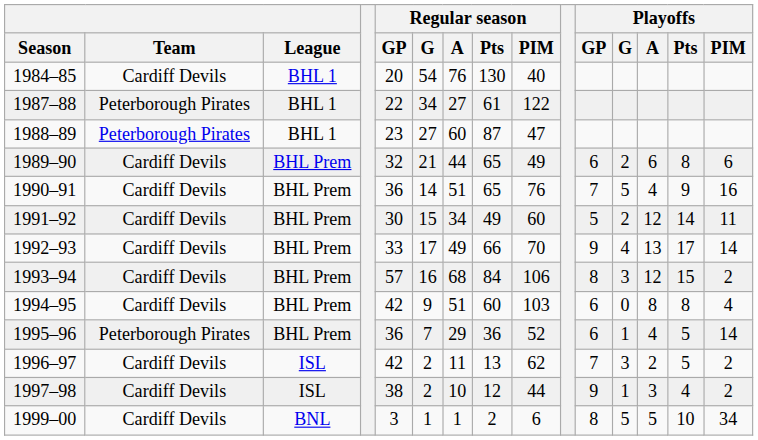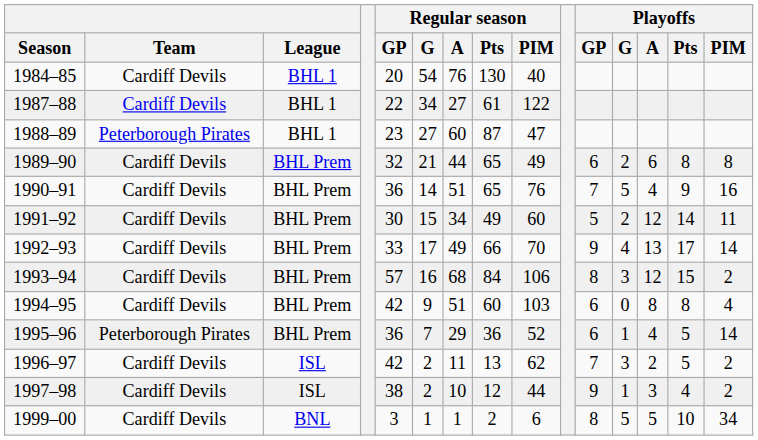 <table class="wikitable"| BORDER="0" CELLPADDING="1" CELLSPACING="0" width="75%" style="text-align:center">
 <tr bgcolor="#e0e0e0">
 <th colspan="3" bgcolor="#ffffff"> </th>
 <th rowspan="99" bgcolor="#ffffff"> </th>
 <th colspan="5">Regular season</th>
 <th rowspan="99" bgcolor="#ffffff"> </th>
 <th colspan="5">Playoffs</th>
 </tr>
 <tr bgcolor="#e0e0e0">
 <th>Season</th>
 <th>Team</th>
 <th>League</th>
 <th>GP</th>
 <th>G</th>
 <th>A</th>
 <th>Pts</th>
 <th>PIM</th>
 <th>GP</th>
 <th>G</th>
 <th>A</th>
 <th>Pts</th>
 <th>PIM</th>
 </tr>
 <tr ALIGN="center">
 <td>1984–85</td>
 <td>Cardiff Devils</td>
 <td><a href='#'>BHL 1</a></td>
 <td>20</td>
 <td>54</td>
 <td>76</td>
 <td>130</td>
 <td>40</td>
 <td></td>
 <td></td>
 <td></td>
 <td></td>
 <td></td>
 </tr>
 <tr ALIGN="center" bgcolor="#f0f0f0">
 <td>1987–88</td>
-<td>Peterborough Pirates</td>
+<td><a href='#'>Cardiff Devils</a></td>
 <td>BHL 1</td>
 <td>22</td>
 <td>34</td>
 <td>27</td>
 <td>61</td>
 <td>122</td>
 <td></td>
 <td></td>
 <td></td>
 <td></td>
 <td></td>
 </tr>
 <tr ALIGN="center">
 <td>1988–89</td>
 <td><a href='#'>Peterborough Pirates</a></td>
 <td>BHL 1</td>
 <td>23</td>
 <td>27</td>
 <td>60</td>
 <td>87</td>
 <td>47</td>
 <td></td>
 <td></td>
 <td></td>
 <td></td>
 <td></td>
 </tr>
 <tr ALIGN="center" bgcolor="#f0f0f0">
 <td>1989–90</td>
 <td>Cardiff Devils</td>
 <td><a href='#'>BHL Prem</a></td>
 <td>32</td>
 <td>21</td>
 <td>44</td>
 <td>65</td>
 <td>49</td>
 <td>6</td>
 <td>2</td>
 <td>6</td>
 <td>8</td>
-<td>6</td>
+<td>8</td>
 </tr>
 <tr ALIGN="center">
 <td>1990–91</td>
 <td>Cardiff Devils</td>
 <td>BHL Prem</td>
 <td>36</td>
 <td>14</td>
 <td>51</td>
 <td>65</td>
 <td>76</td>
 <td>7</td>
 <td>5</td>
 <td>4</td>
 <td>9</td>
 <td>16</td>
 </tr>
 <tr ALIGN="center" bgcolor="#f0f0f0">
 <td>1991–92</td>
 <td>Cardiff Devils</td>
 <td>BHL Prem</td>
 <td>30</td>
 <td>15</td>
 <td>34</td>
 <td>49</td>
 <td>60</td>
 <td>5</td>
 <td>2</td>
 <td>12</td>
 <td>14</td>
 <td>11</td>
 </tr>
 <tr ALIGN="center">
 <td>1992–93</td>
 <td>Cardiff Devils</td>
 <td>BHL Prem</td>
 <td>33</td>
 <td>17</td>
 <td>49</td>
 <td>66</td>
 <td>70</td>
 <td>9</td>
 <td>4</td>
 <td>13</td>
 <td>17</td>
 <td>14</td>
 </tr>
 <tr ALIGN="center" bgcolor="#f0f0f0">
 <td>1993–94</td>
 <td>Cardiff Devils</td>
 <td>BHL Prem</td>
 <td>57</td>
 <td>16</td>
 <td>68</td>
 <td>84</td>
 <td>106</td>
 <td>8</td>
 <td>3</td>
 <td>12</td>
 <td>15</td>
 <td>2</td>
 </tr>
 <tr ALIGN="center">
 <td>1994–95</td>
 <td>Cardiff Devils</td>
 <td>BHL Prem</td>
 <td>42</td>
 <td>9</td>
 <td>51</td>
 <td>60</td>
 <td>103</td>
 <td>6</td>
 <td>0</td>
 <td>8</td>
 <td>8</td>
 <td>4</td>
 </tr>
 <tr ALIGN="center" bgcolor="#f0f0f0">
 <td>1995–96</td>
 <td>Peterborough Pirates</td>
 <td>BHL Prem</td>
 <td>36</td>
 <td>7</td>
 <td>29</td>
 <td>36</td>
 <td>52</td>
 <td>6</td>
 <td>1</td>
 <td>4</td>
 <td>5</td>
 <td>14</td>
 </tr>
 <tr ALIGN="center">
 <td>1996–97</td>
 <td>Cardiff Devils</td>
 <td><a href='#'>ISL</a></td>
 <td>42</td>
 <td>2</td>
 <td>11</td>
 <td>13</td>
 <td>62</td>
 <td>7</td>
 <td>3</td>
 <td>2</td>
 <td>5</td>
 <td>2</td>
 </tr>
 <tr ALIGN="center" bgcolor="#f0f0f0">
 <td>1997–98</td>
 <td>Cardiff Devils</td>
 <td>ISL</td>
 <td>38</td>
 <td>2</td>
 <td>10</td>
 <td>12</td>
 <td>44</td>
 <td>9</td>
 <td>1</td>
 <td>3</td>
 <td>4</td>
 <td>2</td>
 </tr>
 <tr ALIGN="center">
 <td>1999–00</td>
 <td>Cardiff Devils</td>
 <td><a href='#'>BNL</a></td>
 <td>3</td>
 <td>1</td>
 <td>1</td>
 <td>2</td>
 <td>6</td>
 <td>8</td>
 <td>5</td>
 <td>5</td>
 <td>10</td>
 <td>34</td>
 </tr>
 </table>
